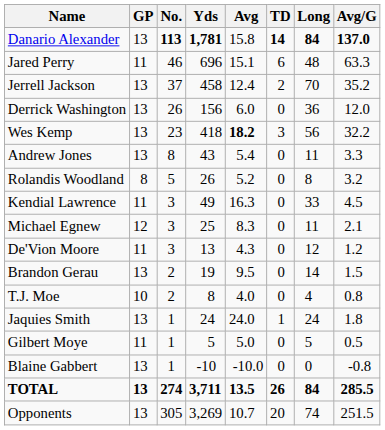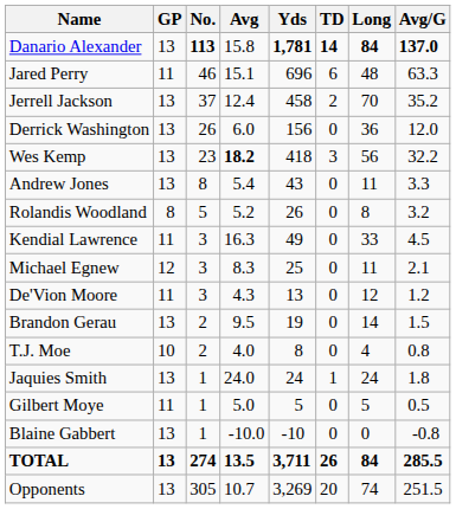 <table class="wikitable sortable" style="white-space:nowrap;">
 <tr>
 <th>Name</th>
 <th>GP</th>
 <th>No.</th>
+<th>Avg</th>
 <th>Yds</th>
-<th>Avg</th>
 <th>TD</th>
 <th>Long</th>
 <th>Avg/G</th>
 </tr>
 <tr>
 <td><a href='#'>Danario Alexander</a></td>
 <td>13</td>
 <td><strong>113</strong></td>
+<td>15.8</td>
 <td><strong>1,781</strong></td>
-<td>15.8</td>
 <td><strong>14</strong></td>
 <td>  <strong>84</strong></td>
 <td><strong>137.0</strong></td>
 </tr>
 <tr>
 <td>Jared Perry</td>
 <td>11</td>
 <td>  46</td>
+<td>15.1</td>
 <td>   696</td>
-<td>15.1</td>
 <td>  6</td>
 <td>  48</td>
 <td>  63.3</td>
 </tr>
 <tr>
 <td>Jerrell Jackson</td>
 <td>13</td>
 <td>  37</td>
+<td>12.4</td>
 <td>   458</td>
-<td>12.4</td>
 <td>  2</td>
 <td>  70</td>
 <td>  35.2</td>
 </tr>
 <tr>
 <td>Derrick Washington</td>
 <td>13</td>
 <td>  26</td>
+<td>  6.0</td>
 <td>   156</td>
-<td>  6.0</td>
 <td>  0</td>
 <td>  36</td>
 <td>  12.0</td>
 </tr>
 <tr>
 <td>Wes Kemp</td>
 <td>13</td>
 <td>  23</td>
+<td><strong>18.2</strong></td>
 <td>   418</td>
-<td><strong>18.2</strong></td>
 <td>  3</td>
 <td>  56</td>
 <td>  32.2</td>
 </tr>
 <tr>
 <td>Andrew Jones</td>
 <td>13</td>
 <td>   8</td>
+<td>  5.4</td>
 <td>    43</td>
-<td>  5.4</td>
 <td>  0</td>
 <td>  11</td>
 <td>   3.3</td>
 </tr>
 <tr>
 <td>Rolandis Woodland</td>
 <td>  8</td>
 <td>   5</td>
+<td>  5.2</td>
 <td>    26</td>
-<td>  5.2</td>
 <td>  0</td>
 <td>   8</td>
 <td>   3.2</td>
 </tr>
 <tr>
 <td>Kendial Lawrence</td>
 <td>11</td>
 <td>   3</td>
+<td>16.3</td>
 <td>    49</td>
-<td>16.3</td>
 <td>  0</td>
 <td>  33</td>
 <td>   4.5</td>
 </tr>
 <tr>
 <td>Michael Egnew</td>
 <td>12</td>
 <td>   3</td>
+<td>  8.3</td>
 <td>    25</td>
-<td>  8.3</td>
 <td>  0</td>
 <td>  11</td>
 <td>   2.1</td>
 </tr>
 <tr>
 <td>De'Vion Moore</td>
 <td>11</td>
 <td>   3</td>
+<td>  4.3</td>
 <td>    13</td>
-<td>  4.3</td>
 <td>  0</td>
 <td>  12</td>
 <td>   1.2</td>
 </tr>
 <tr>
 <td>Brandon Gerau</td>
 <td>13</td>
 <td>   2</td>
+<td>  9.5</td>
 <td>    19</td>
-<td>  9.5</td>
 <td>  0</td>
 <td>  14</td>
 <td>   1.5</td>
 </tr>
 <tr>
 <td>T.J. Moe</td>
 <td>10</td>
 <td>   2</td>
+<td>  4.0</td>
 <td>      8</td>
-<td>  4.0</td>
 <td>  0</td>
 <td>   4</td>
 <td>   0.8</td>
 </tr>
 <tr>
 <td>Jaquies Smith</td>
 <td>13</td>
 <td>   1</td>
+<td>24.0</td>
 <td>    24</td>
-<td>24.0</td>
 <td>  1</td>
 <td>  24</td>
 <td>   1.8</td>
 </tr>
 <tr>
 <td>Gilbert Moye</td>
 <td>11</td>
 <td>   1</td>
+<td>  5.0</td>
 <td>      5</td>
-<td>  5.0</td>
 <td>  0</td>
 <td>   5</td>
 <td>   0.5</td>
 </tr>
 <tr>
 <td>Blaine Gabbert</td>
 <td>13</td>
 <td>   1</td>
+<td> -10.0</td>
 <td>   -10</td>
-<td> -10.0</td>
 <td>  0</td>
 <td>   0</td>
 <td>   -0.8</td>
 </tr>
 <tr>
 <td><strong>TOTAL</strong></td>
 <td><strong>13</strong></td>
 <td><strong>274</strong></td>
+<td><strong>13.5</strong></td>
 <td><strong>3,711</strong></td>
-<td><strong>13.5</strong></td>
 <td><strong>26</strong></td>
 <td>  <strong>84</strong></td>
 <td> <strong>285.5</strong></td>
 </tr>
 <tr>
 <td>Opponents</td>
 <td>13</td>
 <td>305</td>
+<td>10.7</td>
 <td>3,269</td>
-<td>10.7</td>
 <td>20</td>
 <td>  74</td>
 <td> 251.5</td>
 </tr>
 </table>
